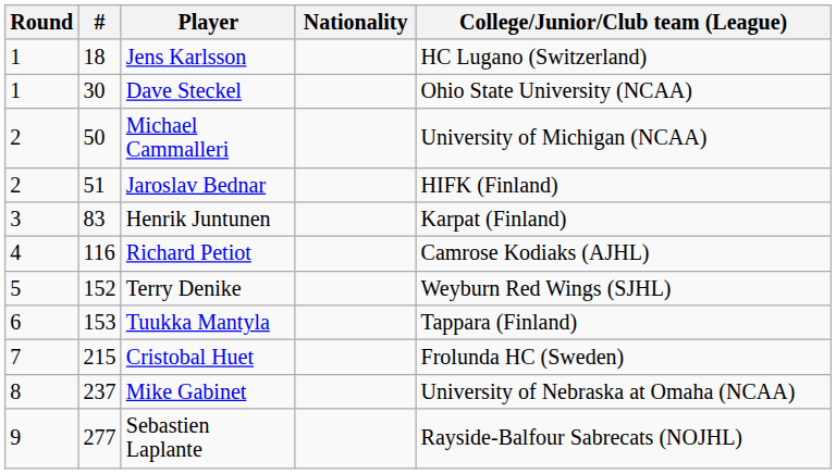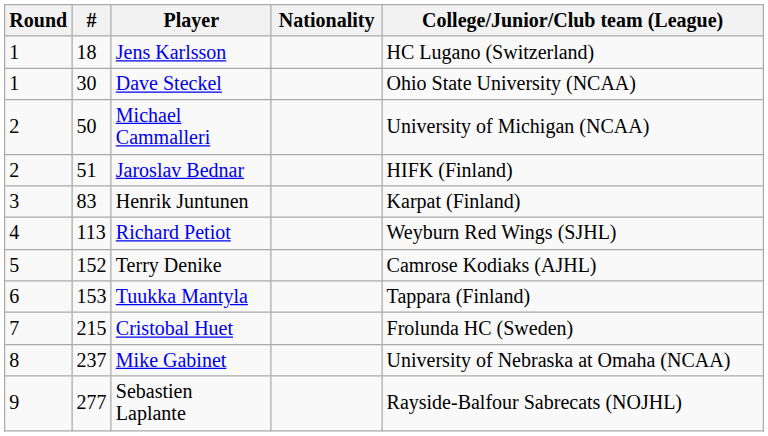 <table class="wikitable">
 <tr align="center">
 <th bgcolor="#DDDDFF" width="4.0%">Round</th>
 <th bgcolor="#DDDDFF" width="4.0%">#</th>
 <th bgcolor="#DDDDFF" width="21.0%">Player</th>
 <th bgcolor="#DDDDFF" width="14.5%">Nationality</th>
 <th bgcolor="#DDDDFF" width="50.0%">College/Junior/Club team (League)</th>
 </tr>
 <tr>
 <td>1</td>
 <td>18</td>
 <td><a href='#'>Jens Karlsson</a></td>
 <td></td>
 <td>HC Lugano (Switzerland)</td>
 </tr>
 <tr>
 <td>1</td>
 <td>30</td>
 <td><a href='#'>Dave Steckel</a></td>
 <td></td>
 <td>Ohio State University (NCAA)</td>
 </tr>
 <tr>
 <td>2</td>
 <td>50</td>
 <td><a href='#'>Michael Cammalleri</a></td>
 <td></td>
 <td>University of Michigan (NCAA)</td>
 </tr>
 <tr>
 <td>2</td>
 <td>51</td>
 <td><a href='#'>Jaroslav Bednar</a></td>
 <td></td>
 <td>HIFK (Finland)</td>
 </tr>
 <tr>
 <td>3</td>
 <td>83</td>
 <td>Henrik Juntunen</td>
 <td></td>
 <td>Karpat (Finland)</td>
 </tr>
 <tr>
 <td>4</td>
-<td>116</td>
+<td>113</td>
 <td><a href='#'>Richard Petiot</a></td>
 <td></td>
-<td>Camrose Kodiaks (AJHL)</td>
+<td>Weyburn Red Wings (SJHL)</td>
 </tr>
 <tr>
 <td>5</td>
 <td>152</td>
 <td>Terry Denike</td>
 <td></td>
-<td>Weyburn Red Wings (SJHL)</td>
+<td>Camrose Kodiaks (AJHL)</td>
 </tr>
 <tr>
 <td>6</td>
 <td>153</td>
 <td><a href='#'>Tuukka Mantyla</a></td>
 <td></td>
 <td>Tappara (Finland)</td>
 </tr>
 <tr>
 <td>7</td>
 <td>215</td>
 <td><a href='#'>Cristobal Huet</a></td>
 <td></td>
 <td>Frolunda HC (Sweden)</td>
 </tr>
 <tr>
 <td>8</td>
 <td>237</td>
 <td><a href='#'>Mike Gabinet</a></td>
 <td></td>
 <td>University of Nebraska at Omaha (NCAA)</td>
 </tr>
 <tr>
 <td>9</td>
 <td>277</td>
 <td>Sebastien Laplante</td>
 <td></td>
 <td>Rayside-Balfour Sabrecats (NOJHL)</td>
 </tr>
 </table>
